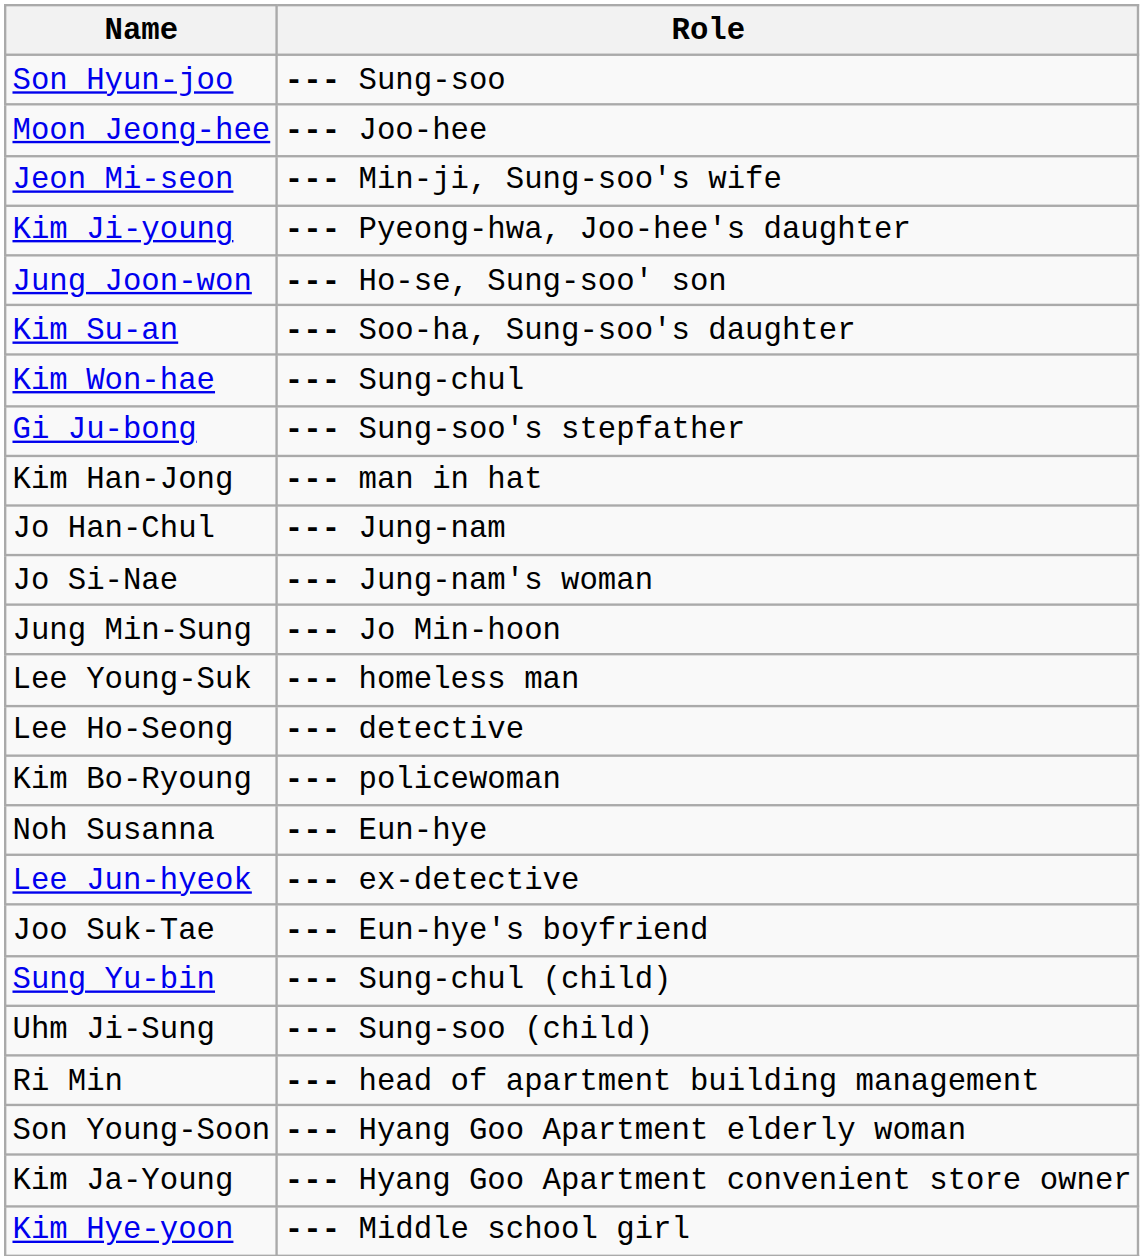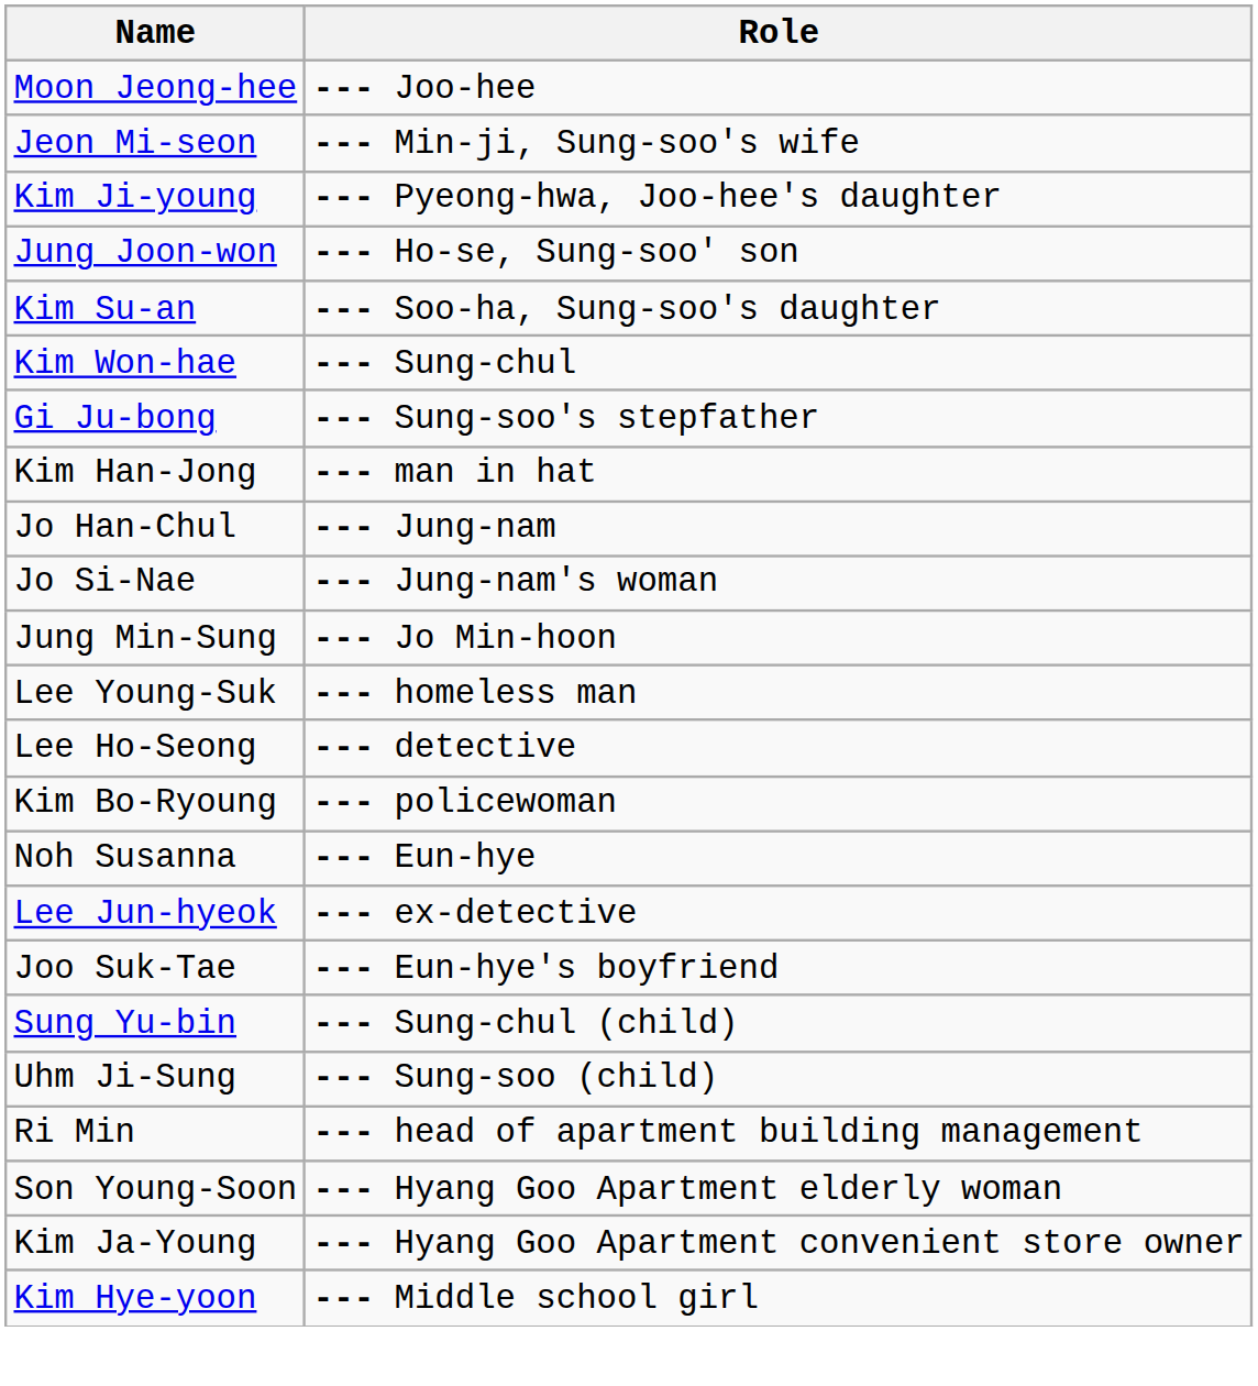 <table class=wikitable>
 <tr>
 <th>Name</th>
 <th>Role</th>
-</tr>
-<tr>
-<td><a href='#'>Son Hyun-joo</a></td>
-<td><strong>---</strong> Sung-soo</td>
 </tr>
 <tr>
 <td><a href='#'>Moon Jeong-hee</a></td>
 <td><strong>---</strong> Joo-hee</td>
 </tr>
 <tr>
 <td><a href='#'>Jeon Mi-seon</a></td>
 <td><strong>---</strong> Min-ji, Sung-soo's wife</td>
 </tr>
 <tr>
 <td><a href='#'>Kim Ji-young</a></td>
 <td><strong>---</strong> Pyeong-hwa, Joo-hee's daughter</td>
 </tr>
 <tr>
 <td><a href='#'>Jung Joon-won</a></td>
 <td><strong>---</strong> Ho-se, Sung-soo' son</td>
 </tr>
 <tr>
 <td><a href='#'>Kim Su-an</a></td>
 <td><strong>---</strong> Soo-ha, Sung-soo's daughter</td>
 </tr>
 <tr>
 <td><a href='#'>Kim Won-hae</a></td>
 <td><strong>---</strong> Sung-chul</td>
 </tr>
 <tr>
 <td><a href='#'>Gi Ju-bong</a></td>
 <td><strong>---</strong> Sung-soo's stepfather</td>
 </tr>
 <tr>
 <td>Kim Han-Jong</td>
 <td><strong>---</strong> man in hat</td>
 </tr>
 <tr>
 <td>Jo Han-Chul</td>
 <td><strong>---</strong> Jung-nam</td>
 </tr>
 <tr>
 <td>Jo Si-Nae</td>
 <td><strong>---</strong> Jung-nam's woman</td>
 </tr>
 <tr>
 <td>Jung Min-Sung</td>
 <td><strong>---</strong> Jo Min-hoon</td>
 </tr>
 <tr>
 <td>Lee Young-Suk</td>
 <td><strong>---</strong> homeless man</td>
 </tr>
 <tr>
 <td>Lee Ho-Seong</td>
 <td><strong>---</strong> detective</td>
 </tr>
 <tr>
 <td>Kim Bo-Ryoung</td>
 <td><strong>---</strong> policewoman</td>
 </tr>
 <tr>
 <td>Noh Susanna</td>
 <td><strong>---</strong> Eun-hye</td>
 </tr>
 <tr>
 <td><a href='#'>Lee Jun-hyeok</a></td>
 <td><strong>---</strong> ex-detective</td>
 </tr>
 <tr>
 <td>Joo Suk-Tae</td>
 <td><strong>---</strong> Eun-hye's boyfriend</td>
 </tr>
 <tr>
 <td><a href='#'>Sung Yu-bin</a></td>
 <td><strong>---</strong> Sung-chul (child)</td>
 </tr>
 <tr>
 <td>Uhm Ji-Sung</td>
 <td><strong>---</strong> Sung-soo (child)</td>
 </tr>
 <tr>
 <td>Ri Min</td>
 <td><strong>---</strong> head of apartment building management</td>
 </tr>
 <tr>
 <td>Son Young-Soon</td>
 <td><strong>---</strong> Hyang Goo Apartment elderly woman</td>
 </tr>
 <tr>
 <td>Kim Ja-Young</td>
 <td><strong>---</strong> Hyang Goo Apartment convenient store owner</td>
 </tr>
 <tr>
 <td><a href='#'>Kim Hye-yoon</a></td>
 <td><strong>---</strong> Middle school girl</td>
 </tr>
 <tr>
 </tr>
 </table>
